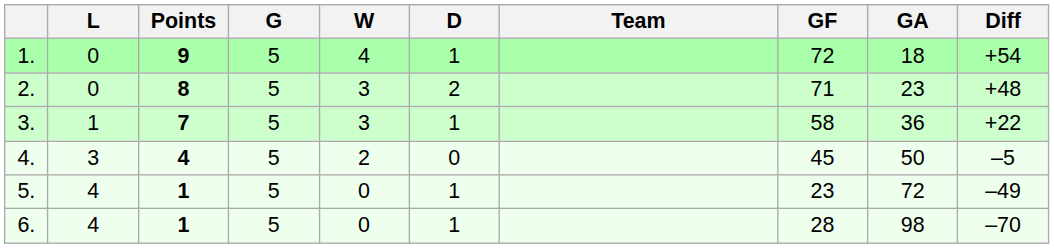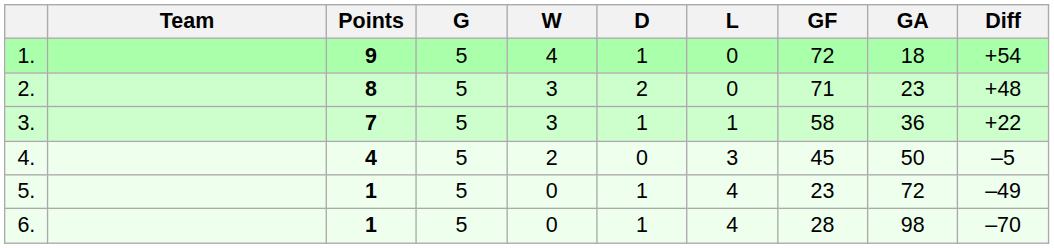 <table class=wikitable style="text-align:center">
 <tr bgcolor="#DCDCDC">
 <th width="25"></th>
-<th width="60">L</th>
+<th width="200">Team</th>
 <th width="60">Points</th>
 <th width="60">G</th>
 <th width="60">W</th>
 <th width="60">D</th>
-<th width="200">Team</th>
+<th width="60">L</th>
 <th width="60">GF</th>
 <th width="60">GA</th>
 <th width="60">Diff</th>
 </tr>
 <tr bgcolor=#AAFFAA>
 <td>1.</td>
-<td>0</td>
+<td align=left></td>
 <td><strong>9</strong></td>
 <td>5</td>
 <td>4</td>
 <td>1</td>
-<td align=left></td>
+<td>0</td>
 <td>72</td>
 <td>18</td>
 <td>+54</td>
 </tr>
 <tr bgcolor=#CCFFCC>
 <td>2.</td>
-<td>0</td>
+<td align=left></td>
 <td><strong>8</strong></td>
 <td>5</td>
 <td>3</td>
 <td>2</td>
-<td align=left></td>
+<td>0</td>
 <td>71</td>
 <td>23</td>
 <td>+48</td>
 </tr>
 <tr bgcolor=#CCFFCC>
 <td>3.</td>
-<td>1</td>
+<td align=left></td>
 <td><strong>7</strong></td>
 <td>5</td>
 <td>3</td>
 <td>1</td>
-<td align=left></td>
+<td>1</td>
 <td>58</td>
 <td>36</td>
 <td>+22</td>
 </tr>
 <tr bgcolor=#EEFFEE>
 <td>4.</td>
-<td>3</td>
+<td align=left></td>
 <td><strong>4</strong></td>
 <td>5</td>
 <td>2</td>
 <td>0</td>
-<td align=left></td>
+<td>3</td>
 <td>45</td>
 <td>50</td>
 <td>–5</td>
 </tr>
 <tr bgcolor=#EEFFEE>
 <td>5.</td>
-<td>4</td>
+<td align=left></td>
 <td><strong>1</strong></td>
 <td>5</td>
 <td>0</td>
 <td>1</td>
-<td align=left></td>
+<td>4</td>
 <td>23</td>
 <td>72</td>
 <td>–49</td>
 </tr>
 <tr bgcolor=#EEFFEE>
 <td>6.</td>
-<td>4</td>
+<td align=left></td>
 <td><strong>1</strong></td>
 <td>5</td>
 <td>0</td>
 <td>1</td>
-<td align=left></td>
+<td>4</td>
 <td>28</td>
 <td>98</td>
 <td>–70</td>
 </tr>
 </table>
